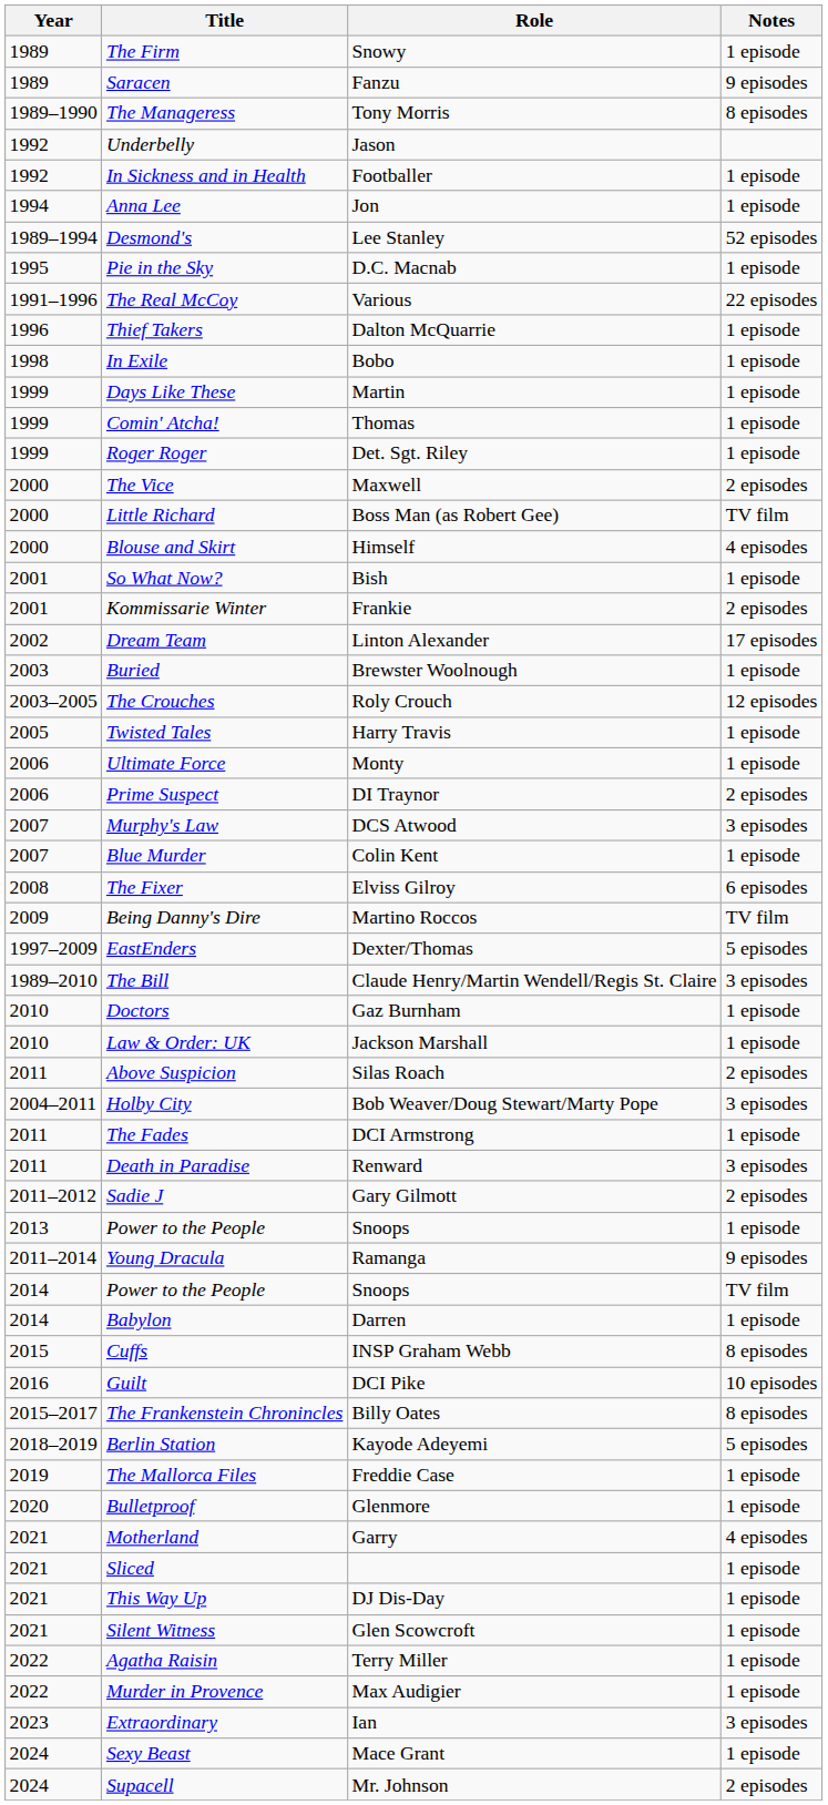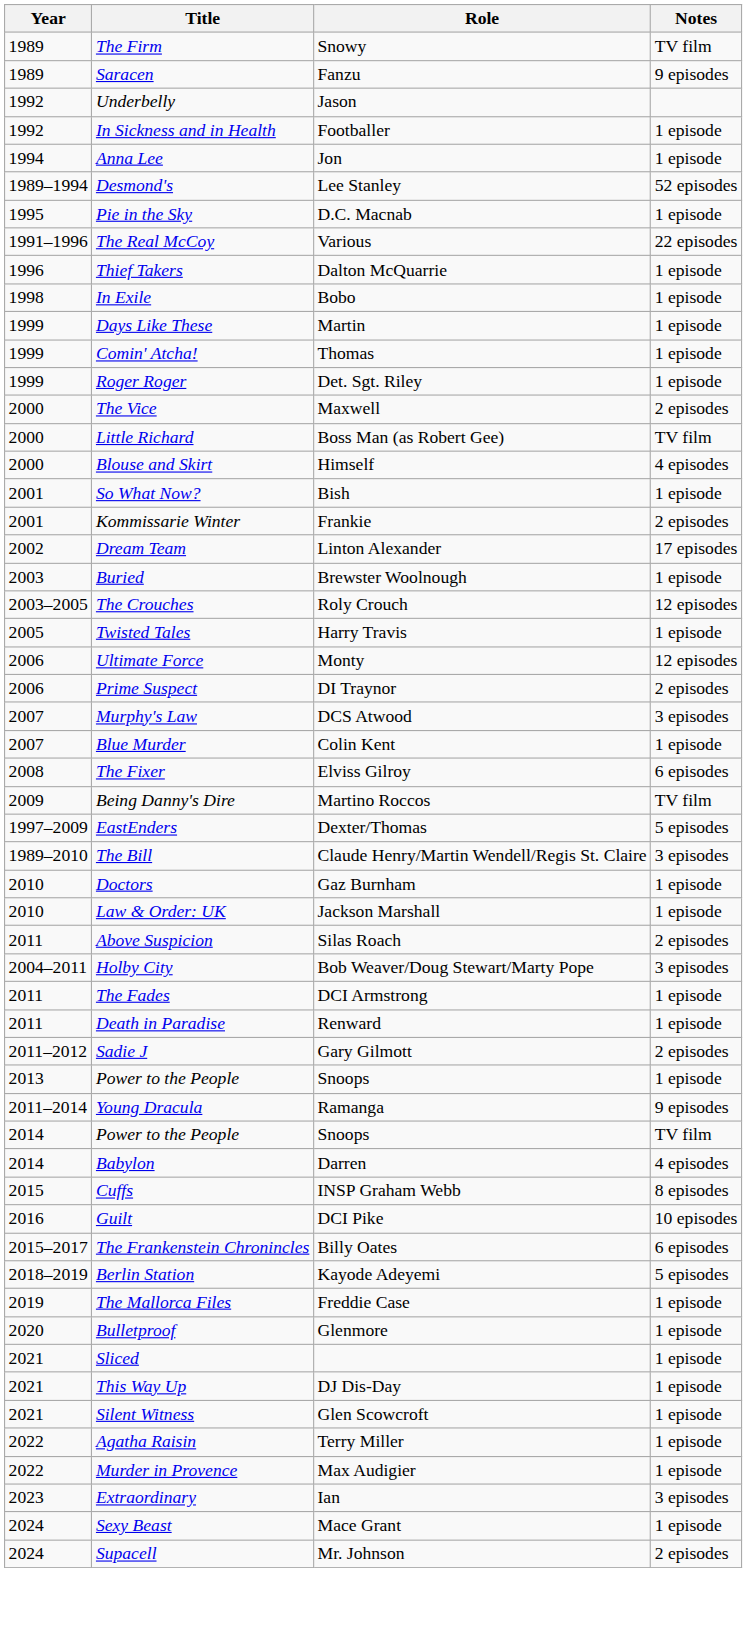 <table class="wikitable plainrowheaders sortable">
 <tr>
 <th scope="col">Year</th>
 <th scope="col">Title</th>
 <th scope="col">Role</th>
 <th scope="col" class="unsortable">Notes</th>
 </tr>
 <tr>
 <td>1989</td>
 <td><a href='#'><em>The Firm</em></a></td>
 <td>Snowy</td>
-<td>1 episode</td>
+<td>TV film</td>
 </tr>
 <tr>
 <td>1989</td>
 <td><a href='#'><em>Saracen</em></a></td>
 <td>Fanzu</td>
 <td>9 episodes</td>
-</tr>
-<tr>
-<td>1989–1990</td>
-<td><em><a href='#'>The Manageress</a></em></td>
-<td>Tony Morris</td>
-<td>8 episodes</td>
 </tr>
 <tr>
 <td>1992</td>
 <td><em>Underbelly</em></td>
 <td>Jason</td>
 <td></td>
 </tr>
 <tr>
 <td>1992</td>
 <td><em><a href='#'>In Sickness and in Health</a></em></td>
 <td>Footballer</td>
 <td>1 episode</td>
 </tr>
 <tr>
 <td>1994</td>
 <td><a href='#'><em>Anna Lee</em></a></td>
 <td>Jon</td>
 <td>1 episode</td>
 </tr>
 <tr>
 <td>1989–1994</td>
 <td><em><a href='#'>Desmond's</a></em></td>
 <td>Lee Stanley</td>
 <td>52 episodes</td>
 </tr>
 <tr>
 <td>1995</td>
 <td><a href='#'><em>Pie in the Sky</em></a></td>
 <td>D.C. Macnab</td>
 <td>1 episode</td>
 </tr>
 <tr>
 <td>1991–1996</td>
 <td><a href='#'><em>The Real McCoy</em></a></td>
 <td>Various</td>
 <td>22 episodes</td>
 </tr>
 <tr>
 <td>1996</td>
 <td><em><a href='#'>Thief Takers</a></em></td>
 <td>Dalton McQuarrie</td>
 <td>1 episode</td>
 </tr>
 <tr>
 <td>1998</td>
 <td><a href='#'><em>In Exile</em></a></td>
 <td>Bobo</td>
 <td>1 episode</td>
 </tr>
 <tr>
 <td>1999</td>
 <td><a href='#'><em>Days Like These</em></a></td>
 <td>Martin</td>
 <td>1 episode</td>
 </tr>
 <tr>
 <td>1999</td>
 <td><a href='#'><em>Comin' Atcha!</em></a></td>
 <td>Thomas</td>
 <td>1 episode</td>
 </tr>
 <tr>
 <td>1999</td>
 <td><em><a href='#'>Roger Roger</a></em></td>
 <td>Det. Sgt. Riley</td>
 <td>1 episode</td>
 </tr>
 <tr>
 <td>2000</td>
 <td><a href='#'><em>The Vice</em></a></td>
 <td>Maxwell</td>
 <td>2 episodes</td>
 </tr>
 <tr>
 <td>2000</td>
 <td><a href='#'><em>Little Richard</em></a></td>
 <td>Boss Man (as Robert Gee)</td>
 <td>TV film</td>
 </tr>
 <tr>
 <td>2000</td>
 <td><em><a href='#'>Blouse and Skirt</a></em></td>
 <td>Himself</td>
 <td>4 episodes</td>
 </tr>
 <tr>
 <td>2001</td>
 <td><em><a href='#'>So What Now?</a></em></td>
 <td>Bish</td>
 <td>1 episode</td>
 </tr>
 <tr>
 <td>2001</td>
 <td><em>Kommissarie Winter</em></td>
 <td>Frankie</td>
 <td>2 episodes</td>
 </tr>
 <tr>
 <td>2002</td>
 <td><a href='#'><em>Dream Team</em></a></td>
 <td>Linton Alexander</td>
 <td>17 episodes</td>
 </tr>
 <tr>
 <td>2003</td>
 <td><a href='#'><em>Buried</em></a></td>
 <td>Brewster Woolnough</td>
 <td>1 episode</td>
 </tr>
 <tr>
 <td>2003–2005</td>
 <td><em><a href='#'>The Crouches</a></em></td>
 <td>Roly Crouch</td>
 <td>12 episodes</td>
 </tr>
 <tr>
 <td>2005</td>
 <td><em><a href='#'>Twisted Tales</a></em></td>
 <td>Harry Travis</td>
 <td>1 episode</td>
 </tr>
 <tr>
 <td>2006</td>
 <td><em><a href='#'>Ultimate Force</a></em></td>
 <td>Monty</td>
-<td>1 episode</td>
+<td>12 episodes</td>
 </tr>
 <tr>
 <td>2006</td>
 <td><em><a href='#'>Prime Suspect</a></em></td>
 <td>DI Traynor</td>
 <td>2 episodes</td>
 </tr>
 <tr>
 <td>2007</td>
 <td><a href='#'><em>Murphy's Law</em></a></td>
 <td>DCS Atwood</td>
 <td>3 episodes</td>
 </tr>
 <tr>
 <td>2007</td>
 <td><a href='#'><em>Blue Murder</em></a></td>
 <td>Colin Kent</td>
 <td>1 episode</td>
 </tr>
 <tr>
 <td>2008</td>
 <td><a href='#'><em>The Fixer</em></a></td>
 <td>Elviss Gilroy</td>
 <td>6 episodes</td>
 </tr>
 <tr>
 <td>2009</td>
 <td><em>Being Danny's Dire</em></td>
 <td>Martino Roccos</td>
 <td>TV film</td>
 </tr>
 <tr>
 <td>1997–2009</td>
 <td><em><a href='#'>EastEnders</a></em></td>
 <td>Dexter/Thomas</td>
 <td>5 episodes</td>
 </tr>
 <tr>
 <td>1989–2010</td>
 <td><em><a href='#'>The Bill</a></em></td>
 <td>Claude Henry/Martin Wendell/Regis St. Claire</td>
 <td>3 episodes</td>
 </tr>
 <tr>
 <td>2010</td>
 <td><a href='#'><em>Doctors</em></a></td>
 <td>Gaz Burnham</td>
 <td>1 episode</td>
 </tr>
 <tr>
 <td>2010</td>
 <td><em><a href='#'>Law & Order: UK</a></em></td>
 <td>Jackson Marshall</td>
 <td>1 episode</td>
 </tr>
 <tr>
 <td>2011</td>
 <td><a href='#'><em>Above Suspicion</em></a></td>
 <td>Silas Roach</td>
 <td>2 episodes</td>
 </tr>
 <tr>
 <td>2004–2011</td>
 <td><em><a href='#'>Holby City</a></em></td>
 <td>Bob Weaver/Doug Stewart/Marty Pope</td>
 <td>3 episodes</td>
 </tr>
 <tr>
 <td>2011</td>
 <td><a href='#'><em>The Fades</em></a></td>
 <td>DCI Armstrong</td>
 <td>1 episode</td>
 </tr>
 <tr>
 <td>2011</td>
 <td><a href='#'><em>Death in Paradise</em></a></td>
 <td>Renward</td>
-<td>3 episodes</td>
+<td>1 episode</td>
 </tr>
 <tr>
 <td>2011–2012</td>
 <td><em><a href='#'>Sadie J</a></em></td>
 <td>Gary Gilmott</td>
 <td>2 episodes</td>
 </tr>
 <tr>
 <td>2013</td>
 <td><em>Power to the People</em></td>
 <td>Snoops</td>
 <td>1 episode</td>
 </tr>
 <tr>
 <td>2011–2014</td>
 <td><em><a href='#'>Young Dracula</a></em></td>
 <td>Ramanga</td>
 <td>9 episodes</td>
 </tr>
 <tr>
 <td>2014</td>
 <td><em>Power to the People</em></td>
 <td>Snoops</td>
 <td>TV film</td>
 </tr>
 <tr>
 <td>2014</td>
 <td><a href='#'><em>Babylon</em></a></td>
 <td>Darren</td>
-<td>1 episode</td>
+<td>4 episodes</td>
 </tr>
 <tr>
 <td>2015</td>
 <td><a href='#'><em>Cuffs</em></a></td>
 <td>INSP Graham Webb</td>
 <td>8 episodes</td>
 </tr>
 <tr>
 <td>2016</td>
 <td><a href='#'><em>Guilt</em></a></td>
 <td>DCI Pike</td>
 <td>10 episodes</td>
 </tr>
 <tr>
 <td>2015–2017</td>
 <td><a href='#'><em>The Frankenstein Chronincles</em></a></td>
 <td>Billy Oates</td>
-<td>8 episodes</td>
+<td>6 episodes</td>
 </tr>
 <tr>
 <td>2018–2019</td>
 <td><a href='#'><em>Berlin Station</em></a></td>
 <td>Kayode Adeyemi</td>
 <td>5 episodes</td>
 </tr>
 <tr>
 <td>2019</td>
 <td><em><a href='#'>The Mallorca Files</a></em></td>
 <td>Freddie Case</td>
 <td>1 episode</td>
 </tr>
 <tr>
 <td>2020</td>
 <td><a href='#'><em>Bulletproof</em></a></td>
 <td>Glenmore</td>
 <td>1 episode</td>
-</tr>
-<tr>
-<td>2021</td>
-<td><a href='#'><em>Motherland</em></a></td>
-<td>Garry</td>
-<td>4 episodes</td>
 </tr>
 <tr>
 <td>2021</td>
 <td><a href='#'><em>Sliced</em></a></td>
 <td></td>
 <td>1 episode</td>
 </tr>
 <tr>
 <td>2021</td>
 <td><a href='#'><em>This Way Up</em></a></td>
 <td>DJ Dis-Day</td>
 <td>1 episode</td>
 </tr>
 <tr>
 <td>2021</td>
 <td><em><a href='#'>Silent Witness</a></em></td>
 <td>Glen Scowcroft</td>
 <td>1 episode</td>
 </tr>
 <tr>
 <td>2022</td>
 <td><a href='#'><em>Agatha Raisin</em></a></td>
 <td>Terry Miller</td>
 <td>1 episode</td>
 </tr>
 <tr>
 <td>2022</td>
 <td><em><a href='#'>Murder in Provence</a></em></td>
 <td>Max Audigier</td>
 <td>1 episode</td>
 </tr>
 <tr>
 <td>2023</td>
 <td><em><a href='#'>Extraordinary</a></em></td>
 <td>Ian</td>
 <td>3 episodes</td>
 </tr>
 <tr>
 <td>2024</td>
 <td><em><a href='#'>Sexy Beast</a></em></td>
 <td>Mace Grant</td>
 <td>1 episode</td>
 </tr>
 <tr>
 <td>2024</td>
 <td><em><a href='#'>Supacell</a></em></td>
 <td>Mr. Johnson</td>
 <td>2 episodes</td>
 </tr>
 </table>
